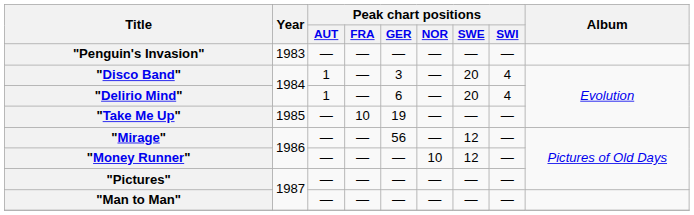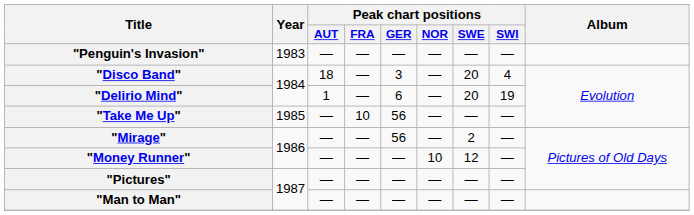 <table class="wikitable plainrowheaders" style="text-align:center;">
 <tr>
 <th scope="col" rowspan="2" style="width:20em;">Title</th>
 <th scope="col" rowspan="2" style="width:1em;">Year</th>
 <th scope="col" colspan="6">Peak chart positions</th>
 <th scope="col" rowspan="2" style="width:12em;">Album</th>
 </tr>
 <tr>
 <th scope="col" style="width:2.6em; font-size:90%;"><a href='#'>AUT</a><br></th>
 <th scope="col" style="width:2.6em; font-size:90%;"><a href='#'>FRA</a><br></th>
 <th scope="col" style="width:2.6em; font-size:90%;"><a href='#'>GER</a><br></th>
 <th scope="col" style="width:2.6em; font-size:90%;"><a href='#'>NOR</a><br></th>
 <th scope="col" style="width:2.6em; font-size:90%;"><a href='#'>SWE</a><br></th>
 <th scope="col" style="width:2.6em; font-size:90%;"><a href='#'>SWI</a><br></th>
 </tr>
 <tr>
 <th scope="row">"Penguin's Invasion"</th>
 <td>1983</td>
 <td>—</td>
 <td>—</td>
 <td>—</td>
 <td>—</td>
 <td>—</td>
 <td>—</td>
 <td></td>
 </tr>
 <tr>
 <th scope="row">"<a href='#'>Disco Band</a>"</th>
 <td rowspan="2">1984</td>
-<td>1</td>
+<td>18</td>
 <td>—</td>
 <td>3</td>
 <td>—</td>
 <td>20</td>
 <td>4</td>
 <td rowspan="3"><em><a href='#'>Evolution</a></em></td>
 </tr>
 <tr>
 <th scope="row">"<a href='#'>Delirio Mind</a>"</th>
 <td>1</td>
 <td>—</td>
 <td>6</td>
 <td>—</td>
 <td>20</td>
-<td>4</td>
+<td>19</td>
 </tr>
 <tr>
 <th scope="row">"<a href='#'>Take Me Up</a>"</th>
 <td>1985</td>
 <td>—</td>
 <td>10</td>
-<td>19</td>
+<td>56</td>
 <td>—</td>
 <td>—</td>
 <td>—</td>
 </tr>
 <tr>
 <th scope="row">"<a href='#'>Mirage</a>"</th>
 <td rowspan="2">1986</td>
 <td>—</td>
 <td>—</td>
 <td>56</td>
 <td>—</td>
-<td>12</td>
+<td>2</td>
 <td>—</td>
 <td rowspan="3"><em><a href='#'>Pictures of Old Days</a></em></td>
 </tr>
 <tr>
 <th scope="row">"<a href='#'>Money Runner</a>"</th>
 <td>—</td>
 <td>—</td>
 <td>—</td>
 <td>10</td>
 <td>12</td>
 <td>—</td>
 </tr>
 <tr>
 <th scope="row">"Pictures"</th>
 <td rowspan="2">1987</td>
 <td>—</td>
 <td>—</td>
 <td>—</td>
 <td>—</td>
 <td>—</td>
 <td>—</td>
 </tr>
 <tr>
 <th scope="row">"Man to Man"</th>
 <td>—</td>
 <td>—</td>
 <td>—</td>
 <td>—</td>
 <td>—</td>
 <td>—</td>
 <td></td>
 </tr>
 <tr>
 </tr>
 </table>
